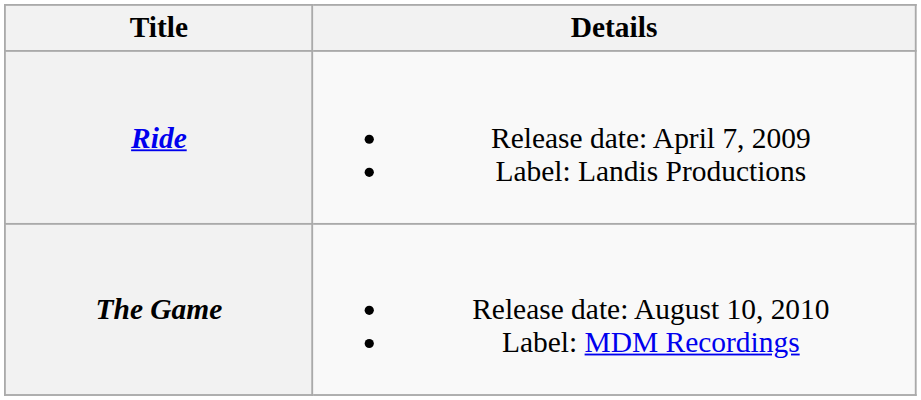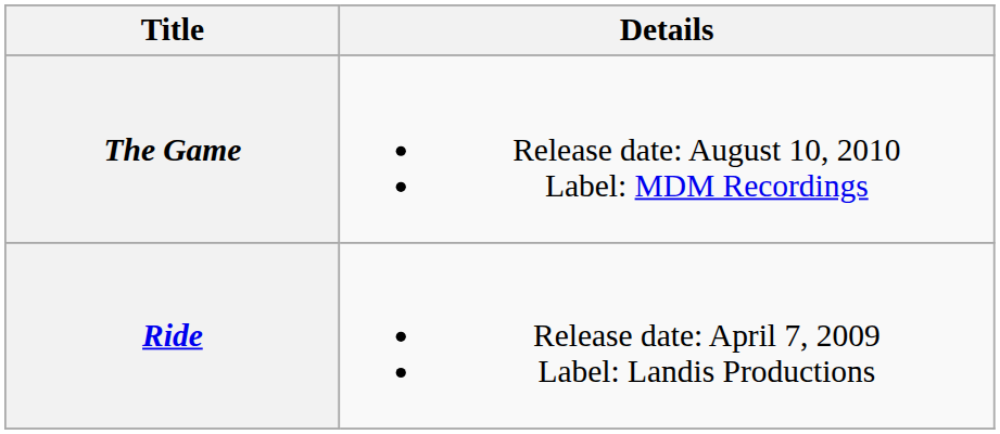 <table class="wikitable plainrowheaders" style="text-align:center;">
 <tr>
 <th style="width:10em;">Title</th>
 <th style="width:20em;">Details</th>
 </tr>
 <tr>
+<th scope="row"><em>The Game</em></th>
+<td><br><ul><li>Release date: August 10, 2010</li><li>Label: <a href='#'>MDM Recordings</a></li></ul></td>
+</tr>
+<tr>
 <th scope="row"><em><a href='#'>Ride</a></em></th>
 <td><br><ul><li>Release date: April 7, 2009</li><li>Label: Landis Productions</li></ul></td>
 </tr>
-<tr>
-<th scope="row"><em>The Game</em></th>
-<td><br><ul><li>Release date: August 10, 2010</li><li>Label: <a href='#'>MDM Recordings</a></li></ul></td>
-</tr>
 </table>
